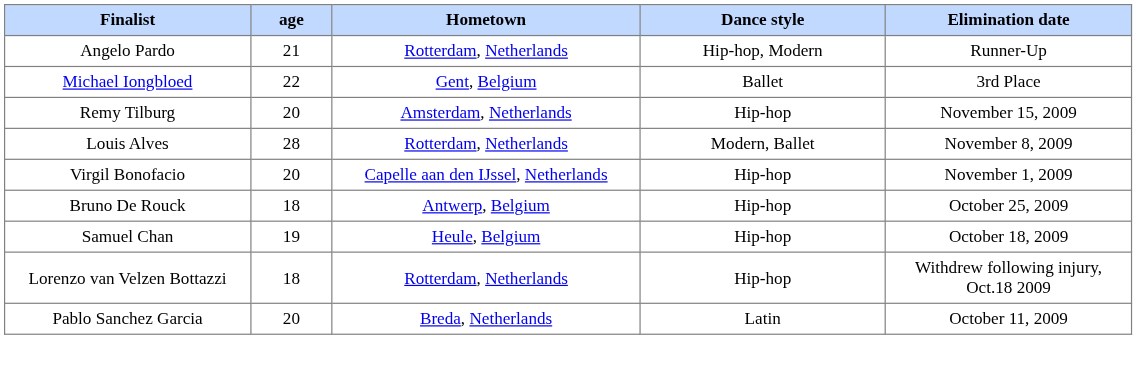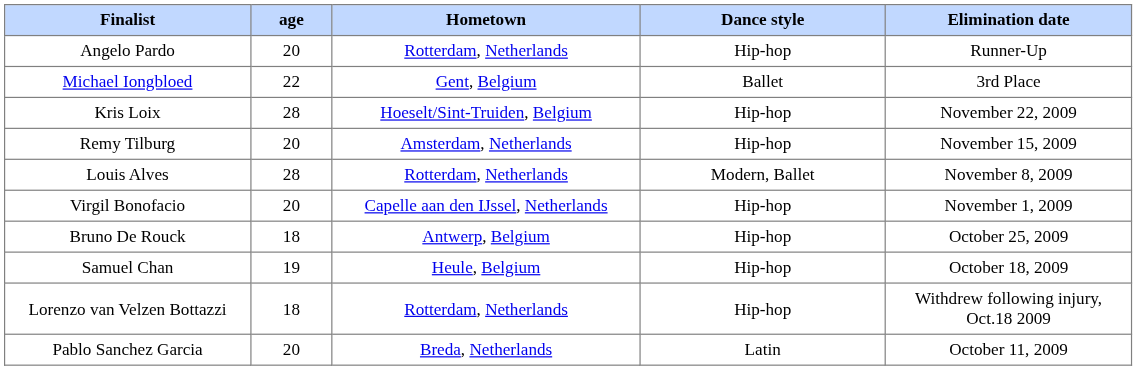 <table border="1" cellpadding="4" cellspacing="0" style="text-align:center; font-size:90%; border-collapse:collapse;" width=75%>
 <tr style="background:#C1D8FF;">
 <th width=12%>Finalist</th>
 <th width=4%; align=center>age</th>
 <th width=15%>Hometown</th>
 <th width=12%>Dance style</th>
 <th width=12%>Elimination date</th>
 </tr>
 <tr>
 <td>Angelo Pardo</td>
-<td>21</td>
+<td>20</td>
 <td><a href='#'>Rotterdam</a>, <a href='#'>Netherlands</a></td>
-<td>Hip-hop, Modern</td>
+<td>Hip-hop</td>
 <td>Runner-Up</td>
 </tr>
 <tr>
 <td><a href='#'>Michael Iongbloed</a></td>
 <td>22</td>
 <td><a href='#'>Gent</a>, <a href='#'>Belgium</a></td>
 <td>Ballet</td>
 <td>3rd Place</td>
+</tr>
+<tr>
+<td>Kris Loix</td>
+<td>28</td>
+<td><a href='#'>Hoeselt/Sint-Truiden</a>, <a href='#'>Belgium</a></td>
+<td>Hip-hop</td>
+<td>November 22, 2009</td>
 </tr>
 <tr>
 <td>Remy Tilburg</td>
 <td>20</td>
 <td><a href='#'>Amsterdam</a>, <a href='#'>Netherlands</a></td>
 <td>Hip-hop</td>
 <td>November 15, 2009</td>
 </tr>
 <tr>
 <td>Louis Alves</td>
 <td>28</td>
 <td><a href='#'>Rotterdam</a>, <a href='#'>Netherlands</a></td>
 <td>Modern, Ballet</td>
 <td>November 8, 2009</td>
 </tr>
 <tr>
 <td>Virgil Bonofacio</td>
 <td>20</td>
 <td><a href='#'>Capelle aan den IJssel</a>, <a href='#'>Netherlands</a></td>
 <td>Hip-hop</td>
 <td>November 1, 2009</td>
 </tr>
 <tr>
 <td>Bruno De Rouck</td>
 <td>18</td>
 <td><a href='#'>Antwerp</a>, <a href='#'>Belgium</a></td>
 <td>Hip-hop</td>
 <td>October 25, 2009</td>
 </tr>
 <tr>
 <td>Samuel Chan</td>
 <td>19</td>
 <td><a href='#'>Heule</a>, <a href='#'>Belgium</a></td>
 <td>Hip-hop</td>
 <td>October 18, 2009</td>
 </tr>
 <tr>
 <td>Lorenzo van Velzen Bottazzi</td>
 <td>18</td>
 <td><a href='#'>Rotterdam</a>, <a href='#'>Netherlands</a></td>
 <td>Hip-hop</td>
 <td>Withdrew following injury, Oct.18 2009</td>
 </tr>
 <tr>
 <td>Pablo Sanchez Garcia</td>
 <td>20</td>
 <td><a href='#'>Breda</a>, <a href='#'>Netherlands</a></td>
 <td>Latin</td>
 <td>October 11, 2009</td>
 </tr>
 </table>
